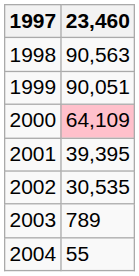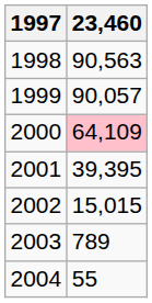 <table class="wikitable">
 <tr>
 <th>1997</th>
 <th>23,460</th>
 </tr>
 <tr>
 <td>1998</td>
 <td>90,563</td>
 </tr>
 <tr>
 <td>1999</td>
-<td>90,051</td>
+<td>90,057</td>
 </tr>
 <tr>
 <td>2000</td>
 <td style="background: pink;">64,109</td>
 </tr>
 <tr>
 <td>2001</td>
 <td>39,395</td>
 </tr>
 <tr>
 <td>2002</td>
-<td>30,535</td>
+<td>15,015</td>
 </tr>
 <tr>
 <td>2003</td>
 <td>789</td>
 </tr>
 <tr>
 <td>2004</td>
 <td>55</td>
 </tr>
 </table>
